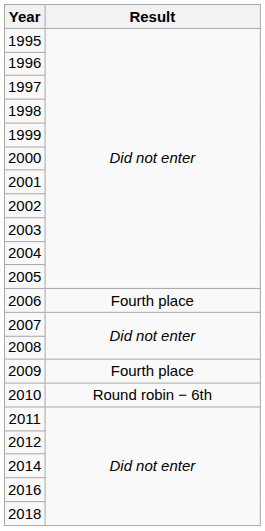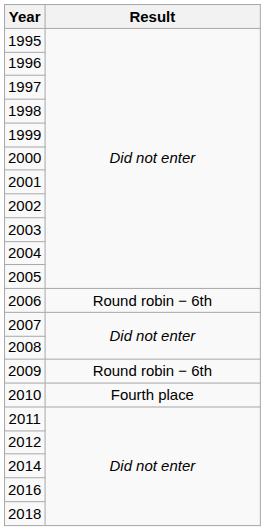 <table class="wikitable" style="text-align: center; font-size:90%">
 <tr>
 <th>Year</th>
 <th style="width:200px">Result</th>
 </tr>
 <tr>
 <td> 1995</td>
 <td rowspan="11"><em>Did not enter</em></td>
 </tr>
 <tr>
 <td> 1996</td>
 </tr>
 <tr>
 <td> 1997</td>
 </tr>
 <tr>
 <td> 1998</td>
 </tr>
 <tr>
 <td> 1999</td>
 </tr>
 <tr>
 <td> 2000</td>
 </tr>
 <tr>
 <td> 2001</td>
 </tr>
 <tr>
 <td> 2002</td>
 </tr>
 <tr>
 <td> 2003</td>
 </tr>
 <tr>
 <td> 2004</td>
 </tr>
 <tr>
 <td> 2005</td>
 </tr>
 <tr>
 <td> 2006</td>
-<td>Fourth place</td>
+<td>Round robin − 6th</td>
 </tr>
 <tr>
 <td> 2007</td>
 <td rowspan="2"><em>Did not enter</em></td>
 </tr>
 <tr>
 <td> 2008</td>
 </tr>
 <tr>
 <td> 2009</td>
-<td>Fourth place</td>
+<td>Round robin − 6th</td>
 </tr>
 <tr>
 <td> 2010</td>
-<td>Round robin − 6th</td>
+<td>Fourth place</td>
 </tr>
 <tr>
 <td> 2011</td>
 <td rowspan="5"><em>Did not enter</em></td>
 </tr>
 <tr>
 <td> 2012</td>
 </tr>
 <tr>
 <td> 2014</td>
 </tr>
 <tr>
 <td> 2016</td>
 </tr>
 <tr>
 <td> 2018</td>
 </tr>
 </table>
